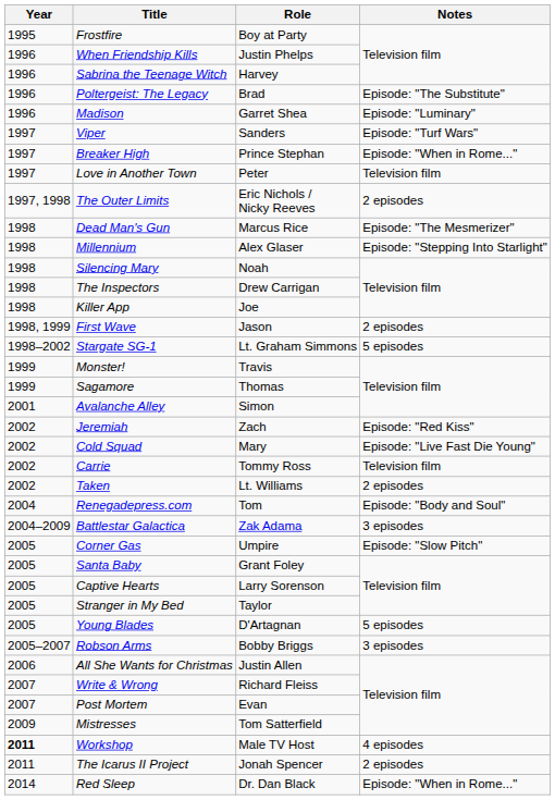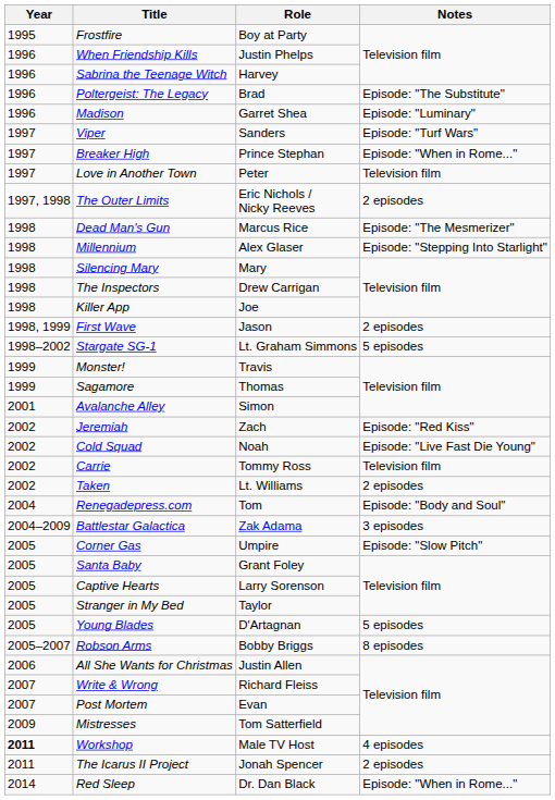 <table class="wikitable sortable">
 <tr>
 <th>Year</th>
 <th>Title</th>
 <th>Role</th>
 <th>Notes</th>
 </tr>
 <tr>
 <td>1995</td>
 <td><em>Frostfire</em></td>
 <td>Boy at Party</td>
 <td rowspan="3">Television film</td>
 </tr>
 <tr>
 <td>1996</td>
 <td><em><a href='#'>When Friendship Kills</a></em></td>
 <td>Justin Phelps</td>
 </tr>
 <tr>
 <td>1996</td>
 <td><a href='#'><em>Sabrina the Teenage Witch</em></a></td>
 <td>Harvey</td>
 </tr>
 <tr>
 <td>1996</td>
 <td><em><a href='#'>Poltergeist: The Legacy</a></em></td>
 <td>Brad</td>
 <td>Episode: "The Substitute"</td>
 </tr>
 <tr>
 <td>1996</td>
 <td><a href='#'><em>Madison</em></a></td>
 <td>Garret Shea</td>
 <td>Episode: "Luminary"</td>
 </tr>
 <tr>
 <td>1997</td>
 <td><a href='#'><em>Viper</em></a></td>
 <td>Sanders</td>
 <td>Episode: "Turf Wars"</td>
 </tr>
 <tr>
 <td>1997</td>
 <td><em><a href='#'>Breaker High</a></em></td>
 <td>Prince Stephan</td>
 <td>Episode: "When in Rome..."</td>
 </tr>
 <tr>
 <td>1997</td>
 <td><em>Love in Another Town</em></td>
 <td>Peter</td>
 <td>Television film</td>
 </tr>
 <tr>
 <td>1997, 1998</td>
 <td><a href='#'><em>The Outer Limits</em></a></td>
 <td>Eric Nichols /<br>Nicky Reeves</td>
 <td>2 episodes</td>
 </tr>
 <tr>
 <td>1998</td>
 <td><em><a href='#'>Dead Man's Gun</a></em></td>
 <td>Marcus Rice</td>
 <td>Episode: "The Mesmerizer"</td>
 </tr>
 <tr>
 <td>1998</td>
 <td><a href='#'><em>Millennium</em></a></td>
 <td>Alex Glaser</td>
 <td>Episode: "Stepping Into Starlight"</td>
 </tr>
 <tr>
 <td>1998</td>
 <td><em><a href='#'>Silencing Mary</a></em></td>
-<td>Noah</td>
+<td>Mary</td>
 <td rowspan="3">Television film</td>
 </tr>
 <tr>
 <td>1998</td>
 <td><em>The Inspectors</em></td>
 <td>Drew Carrigan</td>
 </tr>
 <tr>
 <td>1998</td>
 <td><em>Killer App</em></td>
 <td>Joe</td>
 </tr>
 <tr>
 <td>1998, 1999</td>
 <td><a href='#'><em>First Wave</em></a></td>
 <td>Jason</td>
 <td>2 episodes</td>
 </tr>
 <tr>
 <td>1998–2002</td>
 <td><em><a href='#'>Stargate SG-1</a></em></td>
 <td>Lt. Graham Simmons</td>
 <td>5 episodes</td>
 </tr>
 <tr>
 <td>1999</td>
 <td><em>Monster!</em></td>
 <td>Travis</td>
 <td rowspan="3">Television film</td>
 </tr>
 <tr>
 <td>1999</td>
 <td><em>Sagamore</em></td>
 <td>Thomas</td>
 </tr>
 <tr>
 <td>2001</td>
 <td><em><a href='#'>Avalanche Alley</a></em></td>
 <td>Simon</td>
 </tr>
 <tr>
 <td>2002</td>
 <td><a href='#'><em>Jeremiah</em></a></td>
 <td>Zach</td>
 <td>Episode: "Red Kiss"</td>
 </tr>
 <tr>
 <td>2002</td>
 <td><em><a href='#'>Cold Squad</a></em></td>
-<td>Mary</td>
+<td>Noah</td>
 <td>Episode: "Live Fast Die Young"</td>
 </tr>
 <tr>
 <td>2002</td>
 <td><a href='#'><em>Carrie</em></a></td>
 <td>Tommy Ross</td>
 <td>Television film</td>
 </tr>
 <tr>
 <td>2002</td>
 <td><a href='#'><em>Taken</em></a></td>
 <td>Lt. Williams</td>
 <td>2 episodes</td>
 </tr>
 <tr>
 <td>2004</td>
 <td><em><a href='#'>Renegadepress.com</a></em></td>
 <td>Tom</td>
 <td>Episode: "Body and Soul"</td>
 </tr>
 <tr>
 <td>2004–2009</td>
 <td><a href='#'><em>Battlestar Galactica</em></a></td>
 <td><a href='#'>Zak Adama</a></td>
 <td>3 episodes</td>
 </tr>
 <tr>
 <td>2005</td>
 <td><em><a href='#'>Corner Gas</a></em></td>
 <td>Umpire</td>
 <td>Episode: "Slow Pitch"</td>
 </tr>
 <tr>
 <td>2005</td>
 <td><a href='#'><em>Santa Baby</em></a></td>
 <td>Grant Foley</td>
 <td rowspan="3">Television film</td>
 </tr>
 <tr>
 <td>2005</td>
 <td><em>Captive Hearts</em></td>
 <td>Larry Sorenson</td>
 </tr>
 <tr>
 <td>2005</td>
 <td><em>Stranger in My Bed</em></td>
 <td>Taylor</td>
 </tr>
 <tr>
 <td>2005</td>
 <td><em><a href='#'>Young Blades</a></em></td>
 <td>D'Artagnan</td>
 <td>5 episodes</td>
 </tr>
 <tr>
 <td>2005–2007</td>
 <td><em><a href='#'>Robson Arms</a></em></td>
 <td>Bobby Briggs</td>
-<td>3 episodes</td>
+<td>8 episodes</td>
 </tr>
 <tr>
 <td>2006</td>
 <td><em>All She Wants for Christmas</em></td>
 <td>Justin Allen</td>
 <td rowspan="4">Television film</td>
 </tr>
 <tr>
 <td>2007</td>
 <td><em><a href='#'>Write & Wrong</a></em></td>
 <td>Richard Fleiss</td>
 </tr>
 <tr>
 <td>2007</td>
 <td><em>Post Mortem</em></td>
 <td>Evan</td>
 </tr>
 <tr>
 <td>2009</td>
 <td><em>Mistresses</em></td>
 <td>Tom Satterfield</td>
 </tr>
 <tr>
 <td><strong>2011</strong></td>
 <td><a href='#'><em>Workshop</em></a></td>
 <td>Male TV Host</td>
 <td>4 episodes</td>
 </tr>
 <tr>
 <td>2011</td>
 <td><em>The Icarus II Project</em></td>
 <td>Jonah Spencer</td>
 <td>2 episodes</td>
 </tr>
 <tr>
 <td>2014</td>
 <td><em>Red Sleep</em></td>
 <td>Dr. Dan Black</td>
 <td>Episode: "When in Rome..."</td>
 </tr>
 </table>
